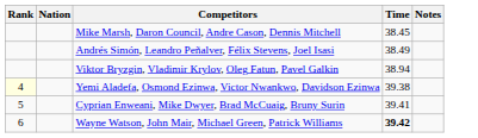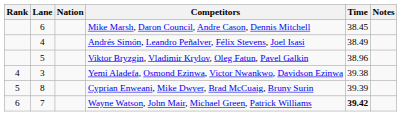 <table class="wikitable sortable" style="text-align:center; font-size:95%">
 <tr>
 <th>Rank</th>
+<th>Lane</th>
 <th>Nation</th>
 <th>Competitors</th>
 <th>Time</th>
 <th>Notes</th>
 </tr>
 <tr>
 <td></td>
+<td>6</td>
 <td align=left></td>
 <td align=left><a href='#'>Mike Marsh</a>, <a href='#'>Daron Council</a>, <a href='#'>Andre Cason</a>, <a href='#'>Dennis Mitchell</a></td>
 <td>38.45</td>
 <td></td>
 </tr>
 <tr>
 <td></td>
+<td>4</td>
 <td align=left></td>
 <td align=left><a href='#'>Andrés Simón</a>, <a href='#'>Leandro Peñalver</a>, <a href='#'>Félix Stevens</a>, <a href='#'>Joel Isasi</a></td>
 <td>38.49</td>
 <td></td>
 </tr>
 <tr>
 <td></td>
+<td>5</td>
 <td align=left></td>
 <td align=left><a href='#'>Viktor Bryzgin</a>, <a href='#'>Vladimir Krylov</a>, <a href='#'>Oleg Fatun</a>, <a href='#'>Pavel Galkin</a></td>
-<td>38.94</td>
+<td>38.96</td>
 <td></td>
 </tr>
 <tr>
-<td style="background: lightyellow;">4</td>
+<td>4</td>
+<td>3</td>
 <td align=left></td>
 <td align=left><a href='#'>Yemi Aladefa</a>, <a href='#'>Osmond Ezinwa</a>, <a href='#'>Victor Nwankwo</a>, <a href='#'>Davidson Ezinwa</a></td>
 <td>39.38</td>
 <td></td>
 </tr>
 <tr>
 <td>5</td>
+<td>8</td>
 <td align=left></td>
 <td align=left><a href='#'>Cyprian Enweani</a>, <a href='#'>Mike Dwyer</a>, <a href='#'>Brad McCuaig</a>, <a href='#'>Bruny Surin</a></td>
-<td>39.41</td>
+<td>39.39</td>
 <td></td>
 </tr>
 <tr>
 <td>6</td>
+<td>7</td>
 <td align=left></td>
 <td align=left><a href='#'>Wayne Watson</a>, <a href='#'>John Mair</a>, <a href='#'>Michael Green</a>, <a href='#'>Patrick Williams</a></td>
 <td><strong>39.42</strong></td>
 <td></td>
 </tr>
 </table>
